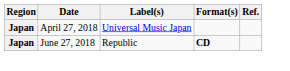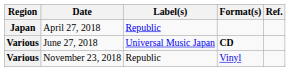 <table class="wikitable plainrowheaders">
 <tr>
 <th scope="col">Region</th>
 <th scope="col">Date</th>
 <th scope="col">Label(s)</th>
 <th scope="col">Format(s)</th>
 <th scope="col">Ref.</th>
 </tr>
 <tr>
 <th scope="row">Japan</th>
 <td>April 27, 2018</td>
-<td><a href='#'>Universal Music Japan</a></td>
+<td><a href='#'>Republic</a></td>
 <td></td>
 <td></td>
 </tr>
 <tr>
-<th scope="row">Japan</th>
+<th scope="row">Various</th>
 <td>June 27, 2018</td>
-<td>Republic</td>
+<td><a href='#'>Universal Music Japan</a></td>
 <td><strong>CD</strong></td>
 <td></td>
 </tr>
+<tr>
+<th scope="row">Various</th>
+<td>November 23, 2018</td>
+<td>Republic</td>
+<td><a href='#'>Vinyl</a></td>
+<td></td>
+</tr>
 </table>
